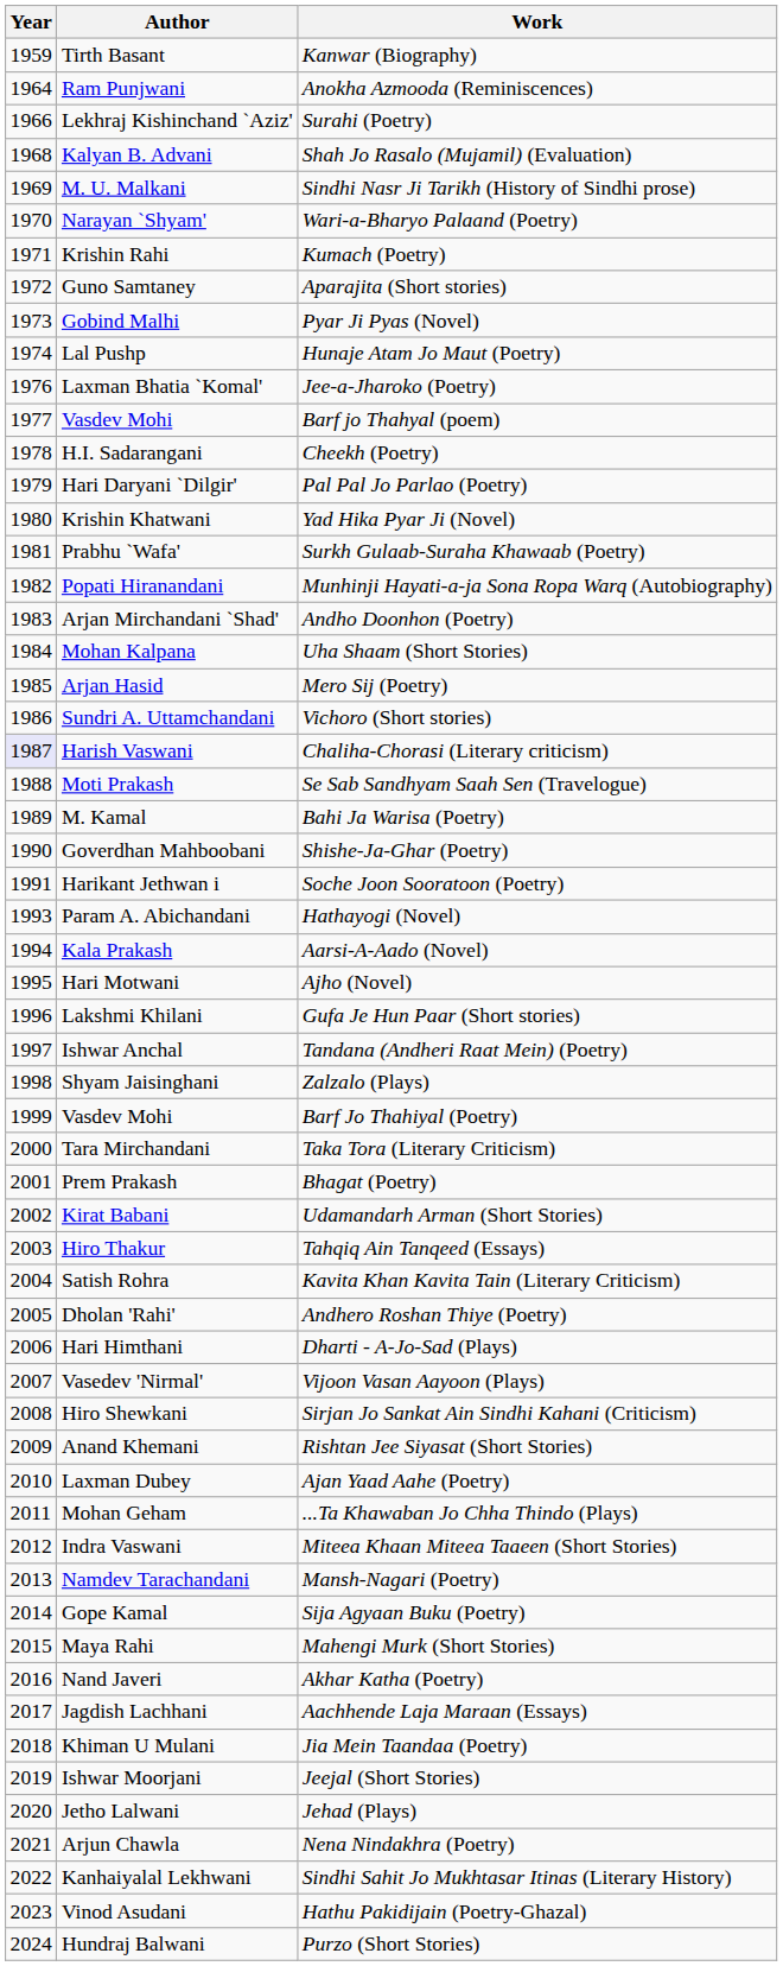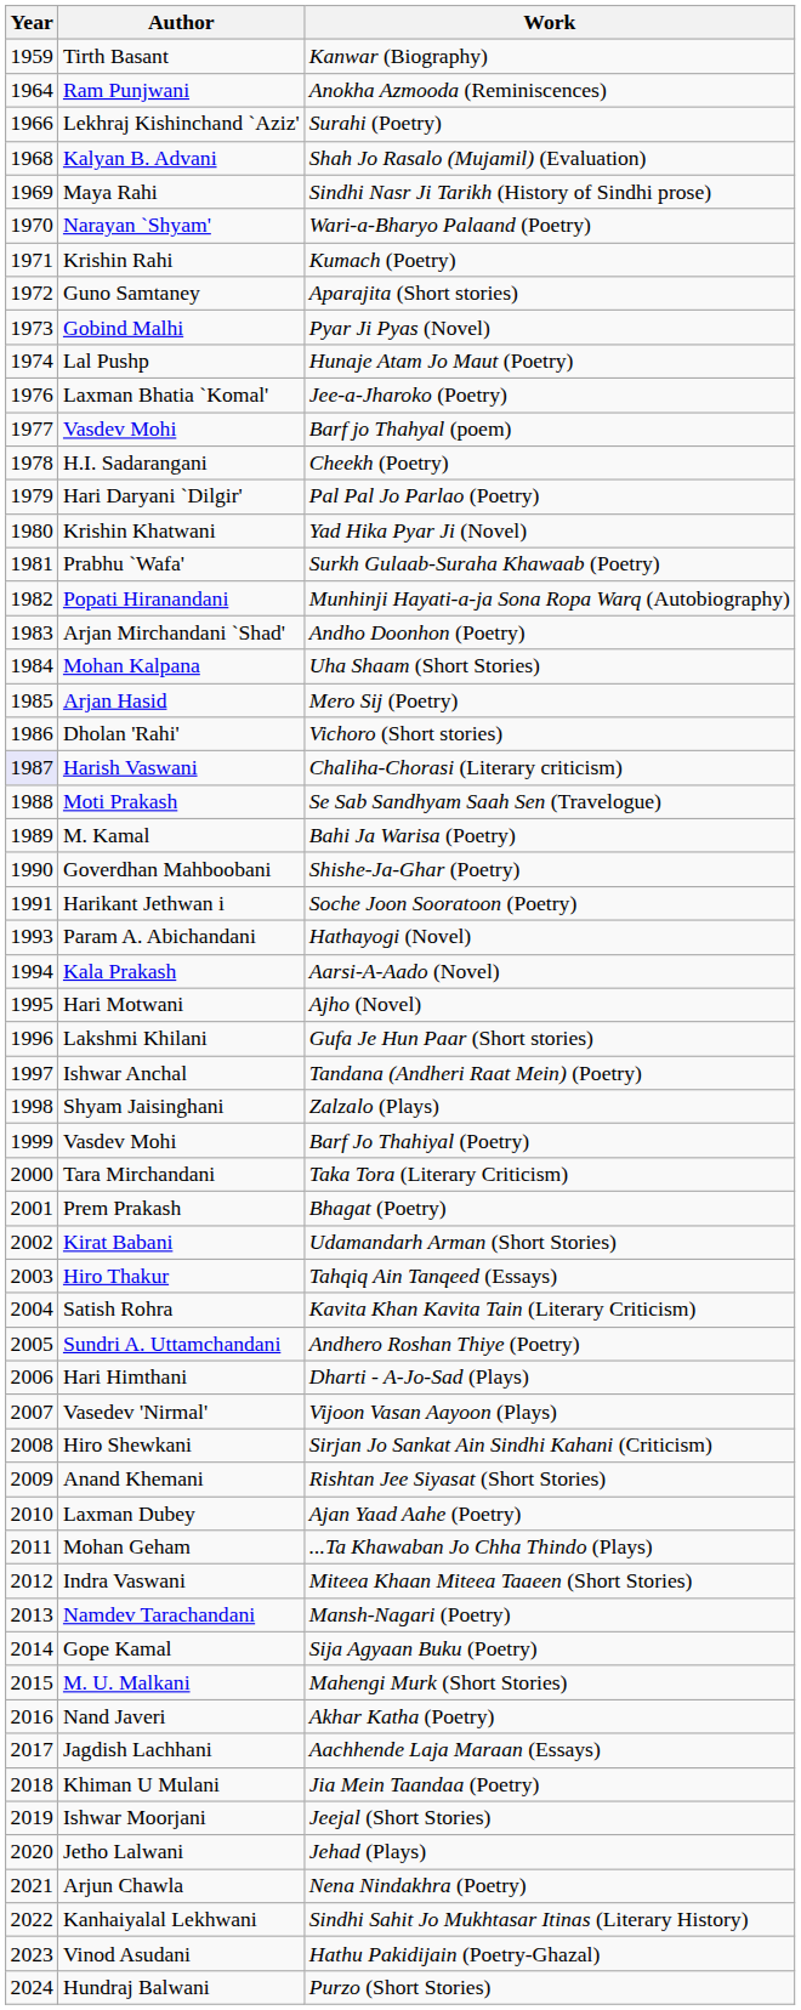 <table class="wikitable sortable">
 <tr>
 <th>Year</th>
 <th>Author</th>
 <th>Work</th>
 </tr>
 <tr>
 <td>1959</td>
 <td>Tirth Basant</td>
 <td><em>Kanwar</em> (Biography)</td>
 </tr>
 <tr>
 <td>1964</td>
 <td><a href='#'>Ram Punjwani</a></td>
 <td><em>Anokha Azmooda</em> (Reminiscences)</td>
 </tr>
 <tr>
 <td>1966</td>
 <td>Lekhraj Kishinchand `Aziz'</td>
 <td><em>Surahi</em> (Poetry)</td>
 </tr>
 <tr>
 <td>1968</td>
 <td><a href='#'>Kalyan B. Advani</a></td>
 <td><em>Shah Jo Rasalo (Mujamil)</em> (Evaluation)</td>
 </tr>
 <tr>
 <td>1969</td>
-<td><a href='#'>M. U. Malkani</a></td>
+<td>Maya Rahi</td>
 <td><em>Sindhi Nasr Ji Tarikh</em> (History of Sindhi prose)</td>
 </tr>
 <tr>
 <td>1970</td>
 <td><a href='#'>Narayan `Shyam'</a></td>
 <td><em>Wari-a-Bharyo Palaand</em> (Poetry)</td>
 </tr>
 <tr>
 <td>1971</td>
 <td>Krishin Rahi</td>
 <td><em>Kumach</em> (Poetry)</td>
 </tr>
 <tr>
 <td>1972</td>
 <td>Guno Samtaney</td>
 <td><em>Aparajita</em> (Short stories)</td>
 </tr>
 <tr>
 <td>1973</td>
 <td><a href='#'>Gobind Malhi</a></td>
 <td><em>Pyar Ji Pyas</em> (Novel)</td>
 </tr>
 <tr>
 <td>1974</td>
 <td>Lal Pushp</td>
 <td><em>Hunaje Atam Jo Maut</em> (Poetry)</td>
 </tr>
 <tr>
 <td>1976</td>
 <td>Laxman Bhatia `Komal'</td>
 <td><em>Jee-a-Jharoko</em> (Poetry)</td>
 </tr>
 <tr>
 <td>1977</td>
 <td><a href='#'>Vasdev Mohi</a></td>
 <td><em>Barf jo Thahyal</em> (poem)</td>
 </tr>
 <tr>
 <td>1978</td>
 <td>H.I. Sadarangani</td>
 <td><em>Cheekh</em> (Poetry)</td>
 </tr>
 <tr>
 <td>1979</td>
 <td>Hari Daryani `Dilgir'</td>
 <td><em>Pal Pal Jo Parlao</em> (Poetry)</td>
 </tr>
 <tr>
 <td>1980</td>
 <td>Krishin Khatwani</td>
 <td><em>Yad Hika Pyar Ji</em> (Novel)</td>
 </tr>
 <tr>
 <td>1981</td>
 <td>Prabhu `Wafa'</td>
 <td><em>Surkh Gulaab-Suraha Khawaab</em> (Poetry)</td>
 </tr>
 <tr>
 <td>1982</td>
 <td><a href='#'>Popati Hiranandani</a></td>
 <td><em>Munhinji Hayati-a-ja Sona Ropa Warq</em> (Autobiography)</td>
 </tr>
 <tr>
 <td>1983</td>
 <td>Arjan Mirchandani `Shad'</td>
 <td><em>Andho Doonhon</em> (Poetry)</td>
 </tr>
 <tr>
 <td>1984</td>
 <td><a href='#'>Mohan Kalpana</a></td>
 <td><em>Uha Shaam</em> (Short Stories)</td>
 </tr>
 <tr>
 <td>1985</td>
 <td><a href='#'>Arjan Hasid</a></td>
 <td><em>Mero Sij</em> (Poetry)</td>
 </tr>
 <tr>
 <td>1986</td>
-<td><a href='#'>Sundri A. Uttamchandani</a></td>
+<td>Dholan 'Rahi'</td>
 <td><em>Vichoro</em> (Short stories)</td>
 </tr>
 <tr>
 <td style="background: lavender;">1987</td>
 <td><a href='#'>Harish Vaswani</a></td>
 <td><em>Chaliha-Chorasi</em> (Literary criticism)</td>
 </tr>
 <tr>
 <td>1988</td>
 <td><a href='#'>Moti Prakash</a></td>
 <td><em>Se Sab Sandhyam Saah Sen</em> (Travelogue)</td>
 </tr>
 <tr>
 <td>1989</td>
 <td>M. Kamal</td>
 <td><em>Bahi Ja Warisa</em> (Poetry)</td>
 </tr>
 <tr>
 <td>1990</td>
 <td>Goverdhan Mahboobani</td>
 <td><em>Shishe-Ja-Ghar</em> (Poetry)</td>
 </tr>
 <tr>
 <td>1991</td>
 <td>Harikant Jethwan i</td>
 <td><em>Soche Joon Sooratoon</em> (Poetry)</td>
 </tr>
 <tr>
 <td>1993</td>
 <td>Param A. Abichandani</td>
 <td><em>Hathayogi</em> (Novel)</td>
 </tr>
 <tr>
 <td>1994</td>
 <td><a href='#'>Kala Prakash</a></td>
 <td><em>Aarsi-A-Aado</em> (Novel)</td>
 </tr>
 <tr>
 <td>1995</td>
 <td>Hari Motwani</td>
 <td><em>Ajho</em> (Novel)</td>
 </tr>
 <tr>
 <td>1996</td>
 <td>Lakshmi Khilani</td>
 <td><em>Gufa Je Hun Paar</em> (Short stories)</td>
 </tr>
 <tr>
 <td>1997</td>
 <td>Ishwar Anchal</td>
 <td><em>Tandana (Andheri Raat Mein)</em> (Poetry)</td>
 </tr>
 <tr>
 <td>1998</td>
 <td>Shyam Jaisinghani</td>
 <td><em>Zalzalo</em> (Plays)</td>
 </tr>
 <tr>
 <td>1999</td>
 <td>Vasdev Mohi</td>
 <td><em>Barf Jo Thahiyal</em> (Poetry)</td>
 </tr>
 <tr>
 <td>2000</td>
 <td>Tara Mirchandani</td>
 <td><em>Taka Tora</em> (Literary Criticism)</td>
 </tr>
 <tr>
 <td>2001</td>
 <td>Prem Prakash</td>
 <td><em>Bhagat</em> (Poetry)</td>
 </tr>
 <tr>
 <td>2002</td>
 <td><a href='#'>Kirat Babani</a></td>
 <td><em>Udamandarh Arman</em> (Short Stories)</td>
 </tr>
 <tr>
 <td>2003</td>
 <td><a href='#'>Hiro Thakur</a></td>
 <td><em>Tahqiq Ain Tanqeed</em> (Essays)</td>
 </tr>
 <tr>
 <td>2004</td>
 <td>Satish Rohra</td>
 <td><em>Kavita Khan Kavita Tain</em> (Literary Criticism)</td>
 </tr>
 <tr>
 <td>2005</td>
-<td>Dholan 'Rahi'</td>
+<td><a href='#'>Sundri A. Uttamchandani</a></td>
 <td><em>Andhero Roshan Thiye</em> (Poetry)</td>
 </tr>
 <tr>
 <td>2006</td>
 <td>Hari Himthani</td>
 <td><em>Dharti - A-Jo-Sad</em> (Plays)</td>
 </tr>
 <tr>
 <td>2007</td>
 <td>Vasedev 'Nirmal'</td>
 <td><em>Vijoon Vasan Aayoon</em> (Plays)</td>
 </tr>
 <tr>
 <td>2008</td>
 <td>Hiro Shewkani</td>
 <td><em>Sirjan Jo Sankat Ain Sindhi Kahani</em> (Criticism)</td>
 </tr>
 <tr>
 <td>2009</td>
 <td>Anand Khemani</td>
 <td><em>Rishtan Jee Siyasat</em> (Short Stories)</td>
 </tr>
 <tr>
 <td>2010</td>
 <td>Laxman Dubey</td>
 <td><em>Ajan Yaad Aahe</em> (Poetry)</td>
 </tr>
 <tr>
 <td>2011</td>
 <td>Mohan Geham</td>
 <td><em>...Ta Khawaban Jo Chha Thindo</em> (Plays)</td>
 </tr>
 <tr>
 <td>2012</td>
 <td>Indra Vaswani</td>
 <td><em>Miteea Khaan Miteea Taaeen</em> (Short Stories)</td>
 </tr>
 <tr>
 <td>2013</td>
 <td><a href='#'>Namdev Tarachandani</a></td>
 <td><em>Mansh-Nagari</em> (Poetry)</td>
 </tr>
 <tr>
 <td>2014</td>
 <td>Gope Kamal</td>
 <td><em>Sija Agyaan Buku</em> (Poetry)</td>
 </tr>
 <tr>
 <td>2015</td>
-<td>Maya Rahi</td>
+<td><a href='#'>M. U. Malkani</a></td>
 <td><em>Mahengi Murk</em> (Short Stories)</td>
 </tr>
 <tr>
 <td>2016</td>
 <td>Nand Javeri</td>
 <td><em>Akhar Katha</em> (Poetry)</td>
 </tr>
 <tr>
 <td>2017</td>
 <td>Jagdish Lachhani</td>
 <td><em>Aachhende Laja Maraan</em> (Essays)</td>
 </tr>
 <tr>
 <td>2018</td>
 <td>Khiman U Mulani</td>
 <td><em>Jia Mein Taandaa</em> (Poetry)</td>
 </tr>
 <tr>
 <td>2019</td>
 <td>Ishwar Moorjani</td>
 <td><em>Jeejal</em> (Short Stories)</td>
 </tr>
 <tr>
 <td>2020</td>
 <td>Jetho Lalwani</td>
 <td><em>Jehad</em> (Plays)</td>
 </tr>
 <tr>
 <td>2021</td>
 <td>Arjun Chawla</td>
 <td><em>Nena Nindakhra</em> (Poetry)</td>
 </tr>
 <tr>
 <td>2022</td>
 <td>Kanhaiyalal Lekhwani</td>
 <td><em>Sindhi Sahit Jo Mukhtasar Itinas</em> (Literary History)</td>
 </tr>
 <tr>
 <td>2023</td>
 <td>Vinod Asudani</td>
 <td><em>Hathu Pakidijain</em> (Poetry-Ghazal)</td>
 </tr>
 <tr>
 <td>2024</td>
 <td>Hundraj Balwani</td>
 <td><em>Purzo</em> (Short Stories)</td>
 </tr>
 </table>
